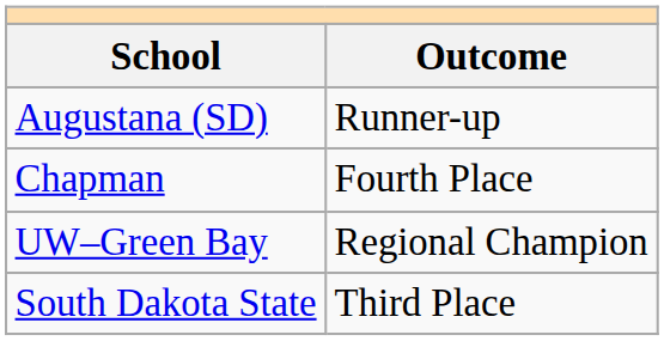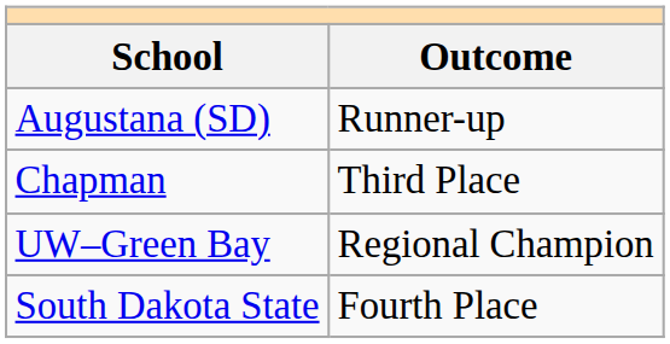 <table class="wikitable" style="float:left; margin-right:1em;">
 <tr>
 <th colspan="3" style="background:#ffdead;"></th>
 </tr>
 <tr>
 <th>School</th>
 <th>Outcome</th>
 </tr>
 <tr>
 <td><a href='#'>Augustana (SD)</a></td>
 <td>Runner-up</td>
 </tr>
 <tr>
 <td><a href='#'>Chapman</a></td>
-<td>Fourth Place</td>
+<td>Third Place</td>
 </tr>
 <tr>
 <td><a href='#'>UW–Green Bay</a></td>
 <td>Regional Champion</td>
 </tr>
 <tr>
 <td><a href='#'>South Dakota State</a></td>
-<td>Third Place</td>
+<td>Fourth Place</td>
 </tr>
 </table>
